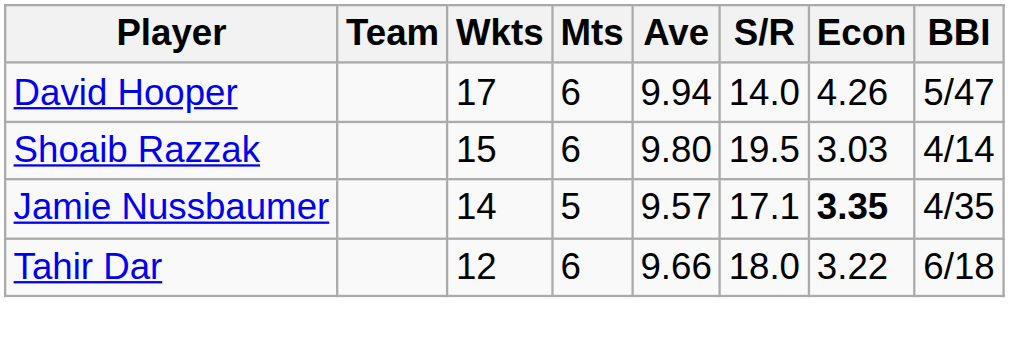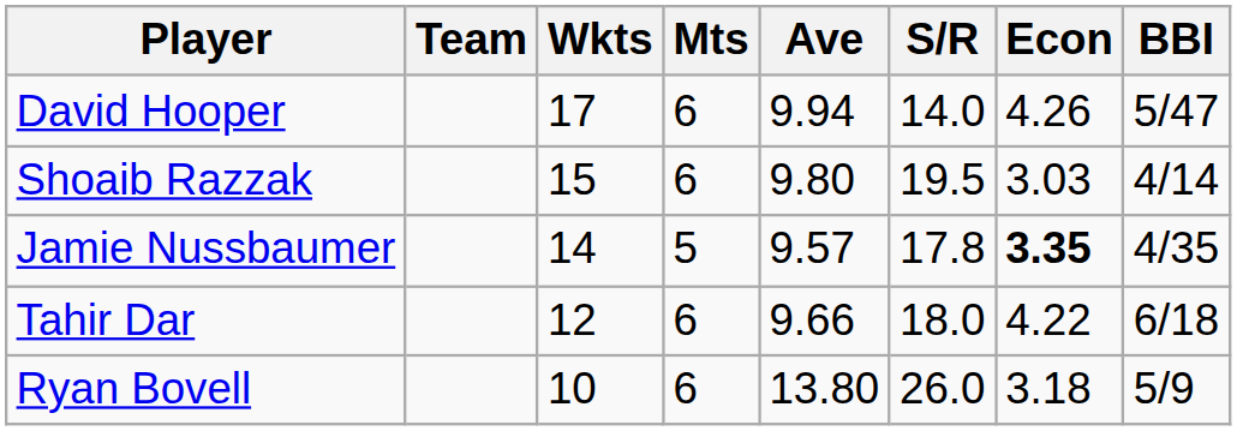 <table class="wikitable">
 <tr>
 <th>Player</th>
 <th>Team</th>
 <th>Wkts</th>
 <th>Mts</th>
 <th>Ave</th>
 <th>S/R</th>
 <th>Econ</th>
 <th>BBI</th>
 </tr>
 <tr>
 <td><a href='#'>David Hooper</a></td>
 <td></td>
 <td>17</td>
 <td>6</td>
 <td>9.94</td>
 <td>14.0</td>
 <td>4.26</td>
 <td>5/47</td>
 </tr>
 <tr>
 <td><a href='#'>Shoaib Razzak</a></td>
 <td></td>
 <td>15</td>
 <td>6</td>
 <td>9.80</td>
 <td>19.5</td>
 <td>3.03</td>
 <td>4/14</td>
 </tr>
 <tr>
 <td><a href='#'>Jamie Nussbaumer</a></td>
 <td></td>
 <td>14</td>
 <td>5</td>
 <td>9.57</td>
-<td>17.1</td>
+<td>17.8</td>
 <td><strong>3.35</strong></td>
 <td>4/35</td>
 </tr>
 <tr>
 <td><a href='#'>Tahir Dar</a></td>
 <td></td>
 <td>12</td>
 <td>6</td>
 <td>9.66</td>
 <td>18.0</td>
-<td>3.22</td>
+<td>4.22</td>
 <td>6/18</td>
 </tr>
+<tr>
+<td><a href='#'>Ryan Bovell</a></td>
+<td></td>
+<td>10</td>
+<td>6</td>
+<td>13.80</td>
+<td>26.0</td>
+<td>3.18</td>
+<td>5/9</td>
+</tr>
 </table>
